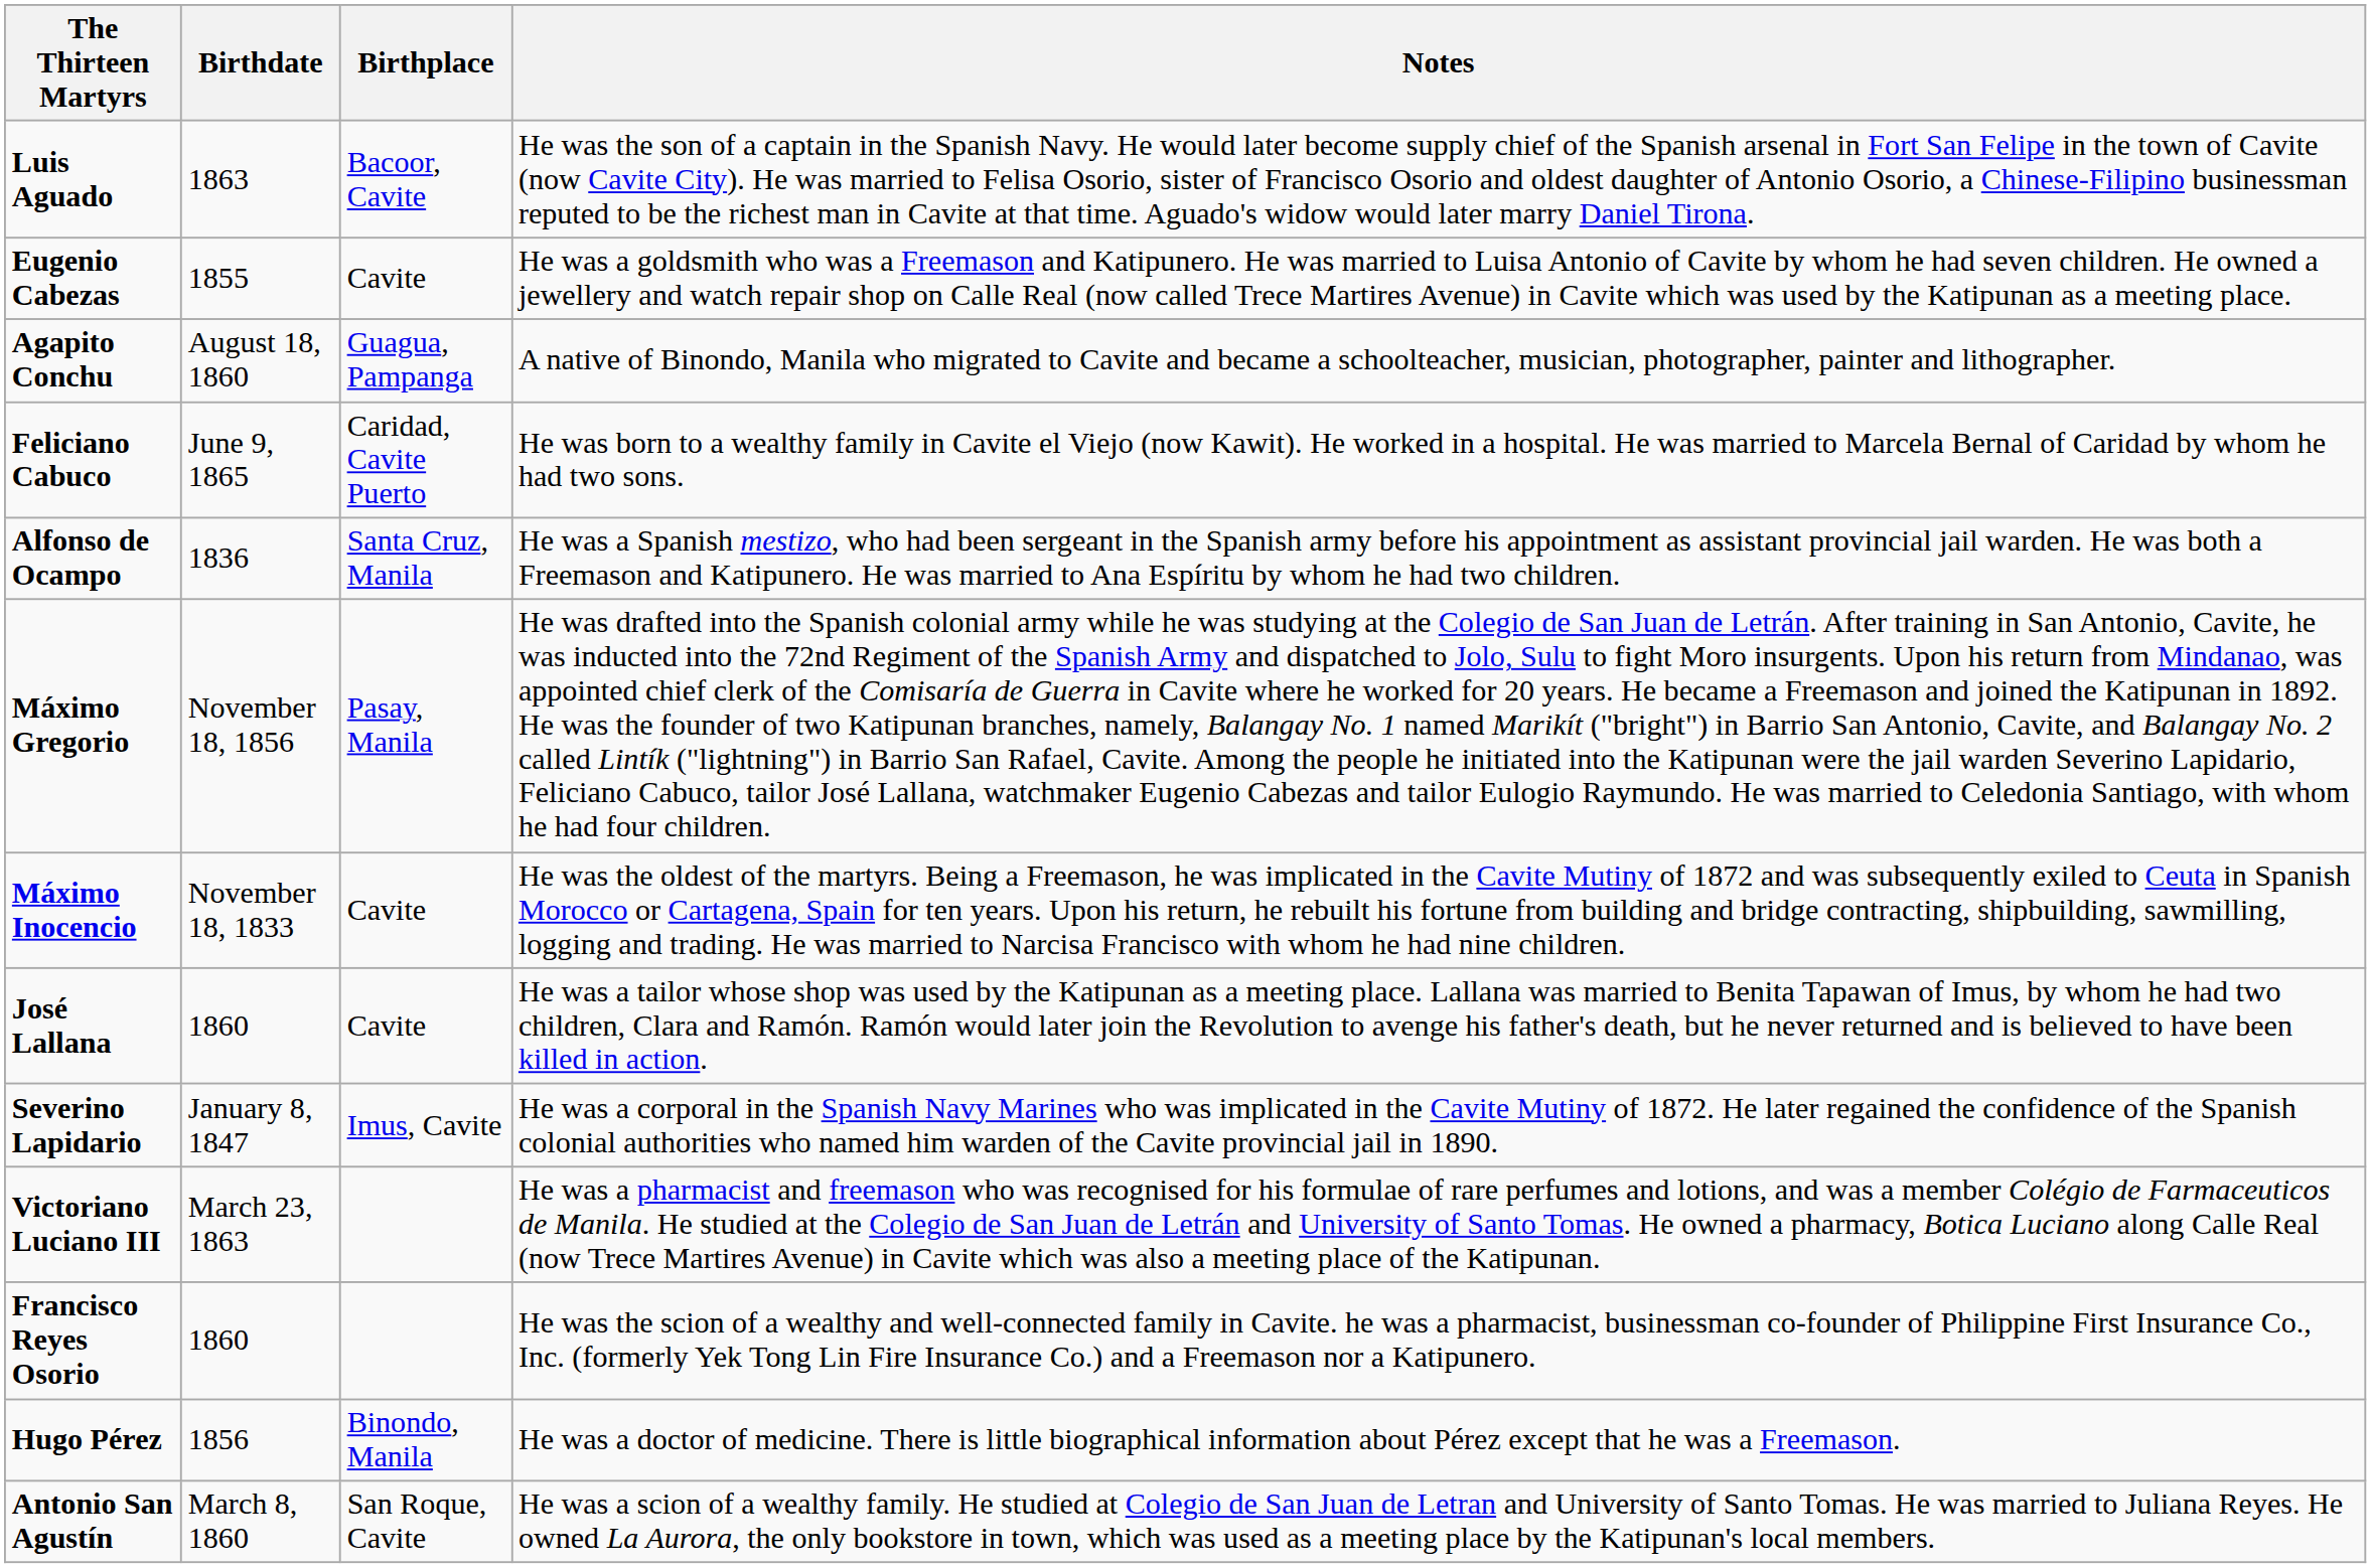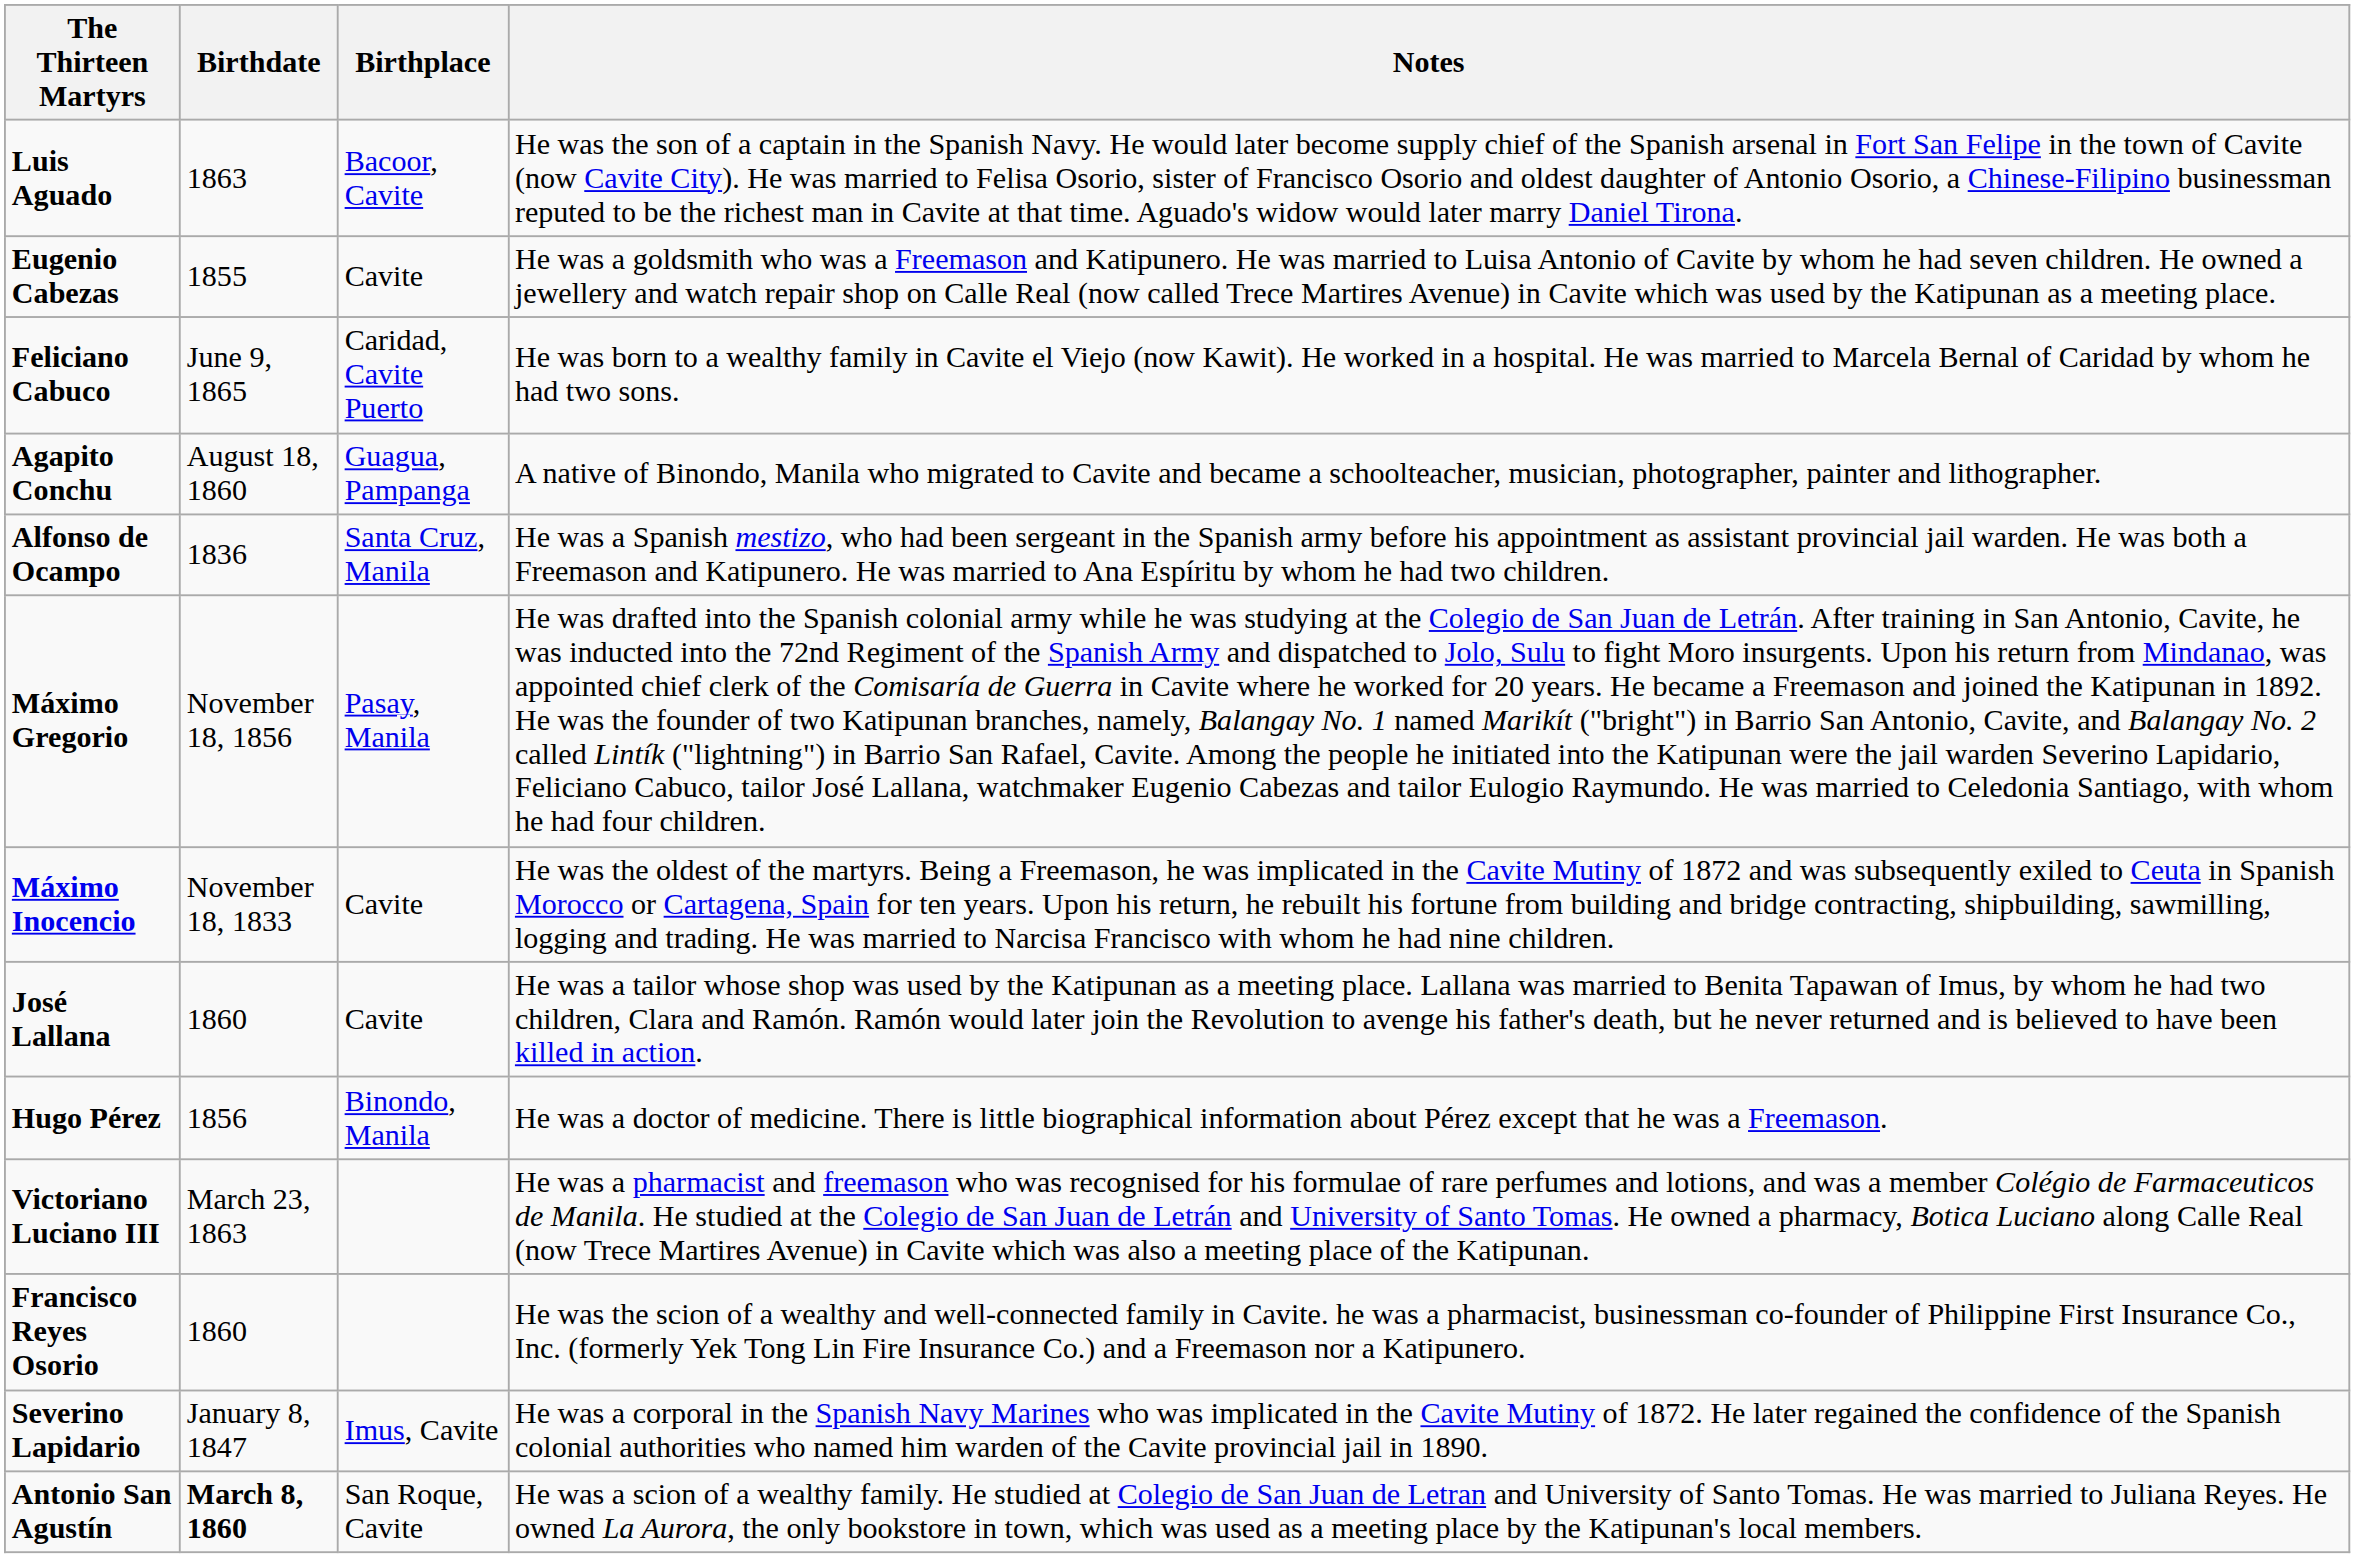 <table class="wikitable">
 <tr>
 <th>The Thirteen Martyrs</th>
 <th>Birthdate</th>
 <th>Birthplace</th>
 <th>Notes</th>
 </tr>
 <tr>
 <td><strong>Luis Aguado</strong></td>
 <td>1863</td>
 <td><a href='#'>Bacoor</a>, <a href='#'>Cavite</a></td>
 <td>He was the son of a captain in the Spanish Navy. He would later become supply chief of the Spanish arsenal in <a href='#'>Fort San Felipe</a> in the town of Cavite (now <a href='#'>Cavite City</a>). He was married to Felisa Osorio, sister of Francisco Osorio and oldest daughter of Antonio Osorio, a <a href='#'>Chinese-Filipino</a> businessman reputed to be the richest man in Cavite at that time. Aguado's widow would later marry <a href='#'>Daniel Tirona</a>.</td>
 </tr>
 <tr>
 <td><strong>Eugenio Cabezas</strong></td>
 <td>1855</td>
 <td>Cavite</td>
 <td>He was a goldsmith who was a <a href='#'>Freemason</a> and Katipunero. He was married to Luisa Antonio of Cavite by whom he had seven children. He owned a jewellery and watch repair shop on Calle Real (now called Trece Martires Avenue) in Cavite which was used by the Katipunan as a meeting place.</td>
 </tr>
 <tr>
+<td><strong>Feliciano Cabuco</strong></td>
+<td>June 9, 1865</td>
+<td>Caridad, <a href='#'>Cavite Puerto</a></td>
+<td>He was born to a wealthy family in Cavite el Viejo (now Kawit). He worked in a hospital. He was married to Marcela Bernal of Caridad by whom he had two sons.</td>
+</tr>
+<tr>
 <td><strong>Agapito Conchu</strong></td>
 <td>August 18, 1860</td>
 <td><a href='#'>Guagua</a>, <a href='#'>Pampanga</a></td>
 <td>A native of Binondo, Manila who migrated to Cavite and became a schoolteacher, musician, photographer, painter and lithographer.</td>
-</tr>
-<tr>
-<td><strong>Feliciano Cabuco</strong></td>
-<td>June 9, 1865</td>
-<td>Caridad, <a href='#'>Cavite Puerto</a></td>
-<td>He was born to a wealthy family in Cavite el Viejo (now Kawit). He worked in a hospital. He was married to Marcela Bernal of Caridad by whom he had two sons.</td>
 </tr>
 <tr>
 <td><strong>Alfonso de Ocampo</strong></td>
 <td>1836</td>
 <td><a href='#'>Santa Cruz</a>, <a href='#'>Manila</a></td>
 <td>He was a Spanish <em><a href='#'>mestizo</a></em>, who had been sergeant in the Spanish army before his appointment as assistant provincial jail warden. He was both a Freemason and Katipunero. He was married to Ana Espíritu by whom he had two children.</td>
 </tr>
 <tr>
 <td><strong>Máximo Gregorio</strong></td>
 <td>November 18, 1856</td>
 <td><a href='#'>Pasay</a>, <a href='#'>Manila</a></td>
 <td>He was drafted into the Spanish colonial army while he was studying at the <a href='#'>Colegio de San Juan de Letrán</a>. After training in San Antonio, Cavite, he was inducted into the 72nd Regiment of the <a href='#'>Spanish Army</a> and dispatched to <a href='#'>Jolo, Sulu</a> to fight Moro insurgents. Upon his return from <a href='#'>Mindanao</a>, was appointed chief clerk of the <em>Comisaría de Guerra</em> in Cavite where he worked for 20 years. He became a Freemason and joined the Katipunan in 1892. He was the founder of two Katipunan branches, namely, <em>Balangay No. 1</em> named <em>Marikít</em> ("bright") in Barrio San Antonio, Cavite, and <em>Balangay No. 2</em> called <em>Lintík</em> ("lightning") in Barrio San Rafael, Cavite. Among the people he initiated into the Katipunan were the jail warden Severino Lapidario, Feliciano Cabuco, tailor José Lallana, watchmaker Eugenio Cabezas and tailor Eulogio Raymundo. He was married to Celedonia Santiago, with whom he had four children.</td>
 </tr>
 <tr>
 <td><strong><a href='#'>Máximo Inocencio</a></strong></td>
 <td>November 18, 1833</td>
 <td>Cavite</td>
 <td>He was the oldest of the martyrs. Being a Freemason, he was implicated in the <a href='#'>Cavite Mutiny</a> of 1872 and was subsequently exiled to <a href='#'>Ceuta</a> in Spanish <a href='#'>Morocco</a> or <a href='#'>Cartagena, Spain</a> for ten years. Upon his return, he rebuilt his fortune from building and bridge contracting, shipbuilding, sawmilling, logging and trading. He was married to Narcisa Francisco with whom he had nine children.</td>
 </tr>
 <tr>
 <td><strong>José Lallana</strong></td>
 <td>1860</td>
 <td>Cavite</td>
 <td>He was a tailor whose shop was used by the Katipunan as a meeting place. Lallana was married to Benita Tapawan of Imus, by whom he had two children, Clara and Ramón. Ramón would later join the Revolution to avenge his father's death, but he never returned and is believed to have been <a href='#'>killed in action</a>.</td>
 </tr>
 <tr>
-<td><strong>Severino Lapidario</strong></td>
-<td>January 8, 1847</td>
-<td><a href='#'>Imus</a>, Cavite</td>
-<td>He was a corporal in the <a href='#'>Spanish Navy Marines</a> who was implicated in the <a href='#'>Cavite Mutiny</a> of 1872. He later regained the confidence of the Spanish colonial authorities who named him warden of the Cavite provincial jail in 1890.</td>
+<td><strong>Hugo Pérez</strong></td>
+<td>1856</td>
+<td><a href='#'>Binondo</a>, <a href='#'>Manila</a></td>
+<td>He was a doctor of medicine. There is little biographical information about Pérez except that he was a <a href='#'>Freemason</a>.</td>
 </tr>
 <tr>
 <td><strong>Victoriano Luciano III</strong></td>
 <td>March 23, 1863</td>
 <td></td>
 <td>He was a <a href='#'>pharmacist</a> and <a href='#'>freemason</a> who was recognised for his formulae of rare perfumes and lotions, and was a member <em>Colégio de Farmaceuticos de Manila</em>. He studied at the <a href='#'>Colegio de San Juan de Letrán</a> and <a href='#'>University of Santo Tomas</a>. He owned a pharmacy, <em>Botica Luciano</em> along Calle Real (now Trece Martires Avenue) in Cavite which was also a meeting place of the Katipunan.</td>
 </tr>
 <tr>
 <td><strong>Francisco Reyes Osorio</strong></td>
 <td>1860</td>
 <td></td>
 <td>He was the scion of a wealthy and well-connected family in Cavite. he was a pharmacist, businessman co-founder of Philippine First Insurance Co., Inc. (formerly Yek Tong Lin Fire Insurance Co.) and a Freemason nor a Katipunero.</td>
 </tr>
 <tr>
-<td><strong>Hugo Pérez</strong></td>
-<td>1856</td>
-<td><a href='#'>Binondo</a>, <a href='#'>Manila</a></td>
-<td>He was a doctor of medicine. There is little biographical information about Pérez except that he was a <a href='#'>Freemason</a>.</td>
+<td><strong>Severino Lapidario</strong></td>
+<td>January 8, 1847</td>
+<td><a href='#'>Imus</a>, Cavite</td>
+<td>He was a corporal in the <a href='#'>Spanish Navy Marines</a> who was implicated in the <a href='#'>Cavite Mutiny</a> of 1872. He later regained the confidence of the Spanish colonial authorities who named him warden of the Cavite provincial jail in 1890.</td>
 </tr>
 <tr>
 <td><strong>Antonio San Agustín</strong></td>
-<td>March 8, 1860</td>
+<td><strong>March 8, 1860</strong></td>
 <td>San Roque, Cavite</td>
 <td>He was a scion of a wealthy family. He studied at <a href='#'>Colegio de San Juan de Letran</a> and University of Santo Tomas. He was married to Juliana Reyes. He owned <em>La Aurora</em>, the only bookstore in town, which was used as a meeting place by the Katipunan's local members.</td>
 </tr>
 </table>
